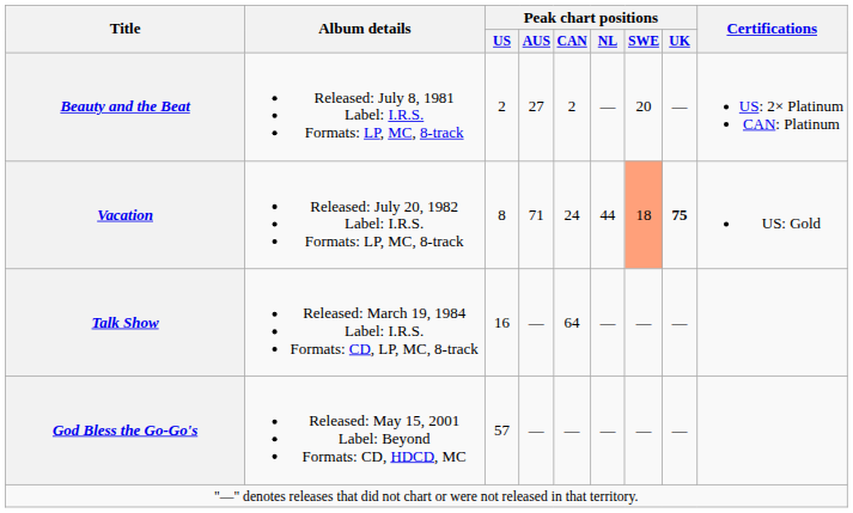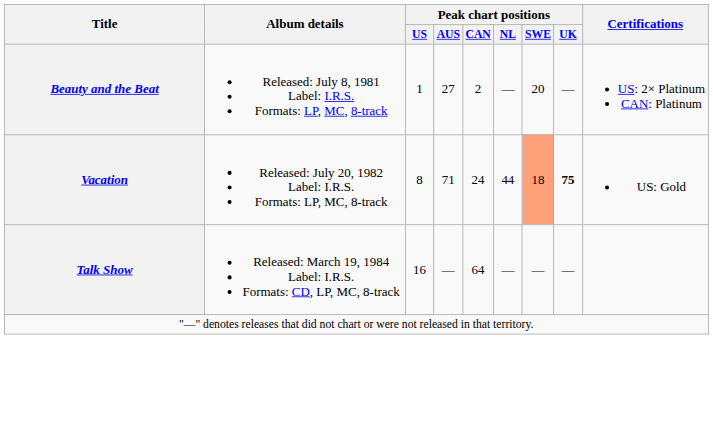 <table class="wikitable plainrowheaders" style="text-align:center;">
 <tr>
 <th rowspan="2" scope="col" style="width:15em;">Title</th>
 <th rowspan="2" scope="col" style="width:15em;">Album details</th>
 <th colspan="6">Peak chart positions</th>
 <th rowspan="2"><a href='#'>Certifications</a></th>
 </tr>
 <tr>
 <th scope="col" style="width:2em;font-size:90%;"><a href='#'>US</a><br></th>
 <th scope="col" style="width:2em;font-size:90%;"><a href='#'>AUS</a><br></th>
 <th scope="col" style="width:2em;font-size:90%;"><a href='#'>CAN</a><br></th>
 <th scope="col" style="width:2em;font-size:90%;"><a href='#'>NL</a><br></th>
 <th scope="col" style="width:2em;font-size:90%;"><a href='#'>SWE</a><br></th>
 <th scope="col" style="width:2em;font-size:90%;"><a href='#'>UK</a><br></th>
 </tr>
 <tr>
 <th scope="row"><em><a href='#'>Beauty and the Beat</a></em></th>
 <td><br><ul><li>Released: July 8, 1981</li><li>Label: <a href='#'>I.R.S.</a></li><li>Formats: <a href='#'>LP</a>, <a href='#'>MC</a>, <a href='#'>8-track</a></li></ul></td>
-<td>2</td>
+<td>1</td>
 <td>27</td>
 <td>2</td>
 <td>—</td>
 <td>20</td>
 <td>—</td>
 <td><br><ul><li><a href='#'>US</a>: 2× Platinum</li><li><a href='#'>CAN</a>: Platinum</li></ul></td>
 </tr>
 <tr>
 <th scope="row"><em><a href='#'>Vacation</a></em></th>
 <td><br><ul><li>Released: July 20, 1982</li><li>Label: I.R.S.</li><li>Formats: LP, MC, 8-track</li></ul></td>
 <td>8</td>
 <td>71</td>
 <td>24</td>
 <td>44</td>
 <td style="background: lightsalmon;">18</td>
 <td><strong>75</strong></td>
 <td><br><ul><li>US: Gold</li></ul></td>
 </tr>
 <tr>
 <th scope="row"><em><a href='#'>Talk Show</a></em></th>
 <td><br><ul><li>Released: March 19, 1984</li><li>Label: I.R.S.</li><li>Formats: <a href='#'>CD</a>, LP, MC, 8-track</li></ul></td>
 <td>16</td>
 <td>—</td>
 <td>64</td>
 <td>—</td>
 <td>—</td>
 <td>—</td>
 <td></td>
 </tr>
 <tr>
-<th scope="row"><em><a href='#'>God Bless the Go-Go's</a></em></th>
-<td><br><ul><li>Released: May 15, 2001</li><li>Label: Beyond</li><li>Formats: CD, <a href='#'>HDCD</a>, MC</li></ul></td>
-<td>57</td>
-<td>—</td>
-<td>—</td>
-<td>—</td>
-<td>—</td>
-<td>—</td>
-<td></td>
-</tr>
-<tr>
 <td colspan="9" style="font-size:90%">"—" denotes releases that did not chart or were not released in that territory.</td>
 </tr>
 </table>
